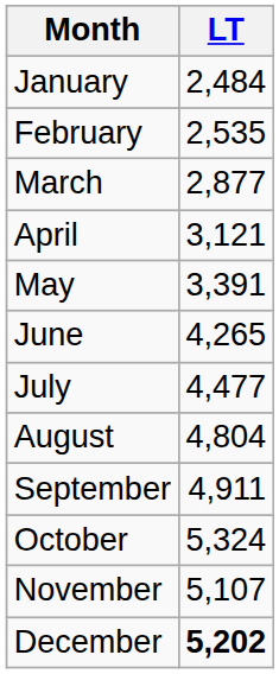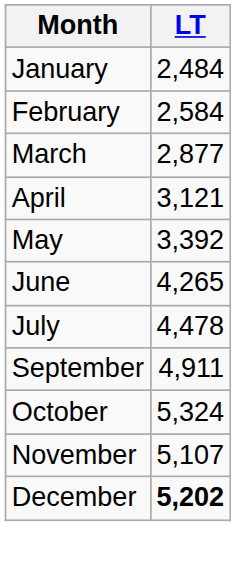 <table class="wikitable" align=right style="margin:0 0 1em 1em">
 <tr>
 <th>Month</th>
 <th><a href='#'>LT</a></th>
 </tr>
 <tr>
 <td>January</td>
 <td align="right">2,484</td>
 </tr>
 <tr>
 <td>February</td>
-<td align="right">2,535</td>
+<td align="right">2,584</td>
 </tr>
 <tr>
 <td>March</td>
 <td align="right">2,877</td>
 </tr>
 <tr>
 <td>April</td>
 <td align="right">3,121</td>
 </tr>
 <tr>
 <td>May</td>
-<td align="right">3,391</td>
+<td align="right">3,392</td>
 </tr>
 <tr>
 <td>June</td>
 <td align="right">4,265</td>
 </tr>
 <tr>
 <td>July</td>
-<td align="right">4,477</td>
-</tr>
-<tr>
-<td>August</td>
-<td align="right">4,804</td>
+<td align="right">4,478</td>
 </tr>
 <tr>
 <td>September</td>
 <td align="right">4,911</td>
 </tr>
 <tr>
 <td>October</td>
 <td align="right">5,324</td>
 </tr>
 <tr>
 <td>November</td>
 <td align="right">5,107</td>
 </tr>
 <tr>
 <td>December</td>
 <td align="right"><strong>5,202</strong></td>
 </tr>
 </table>
